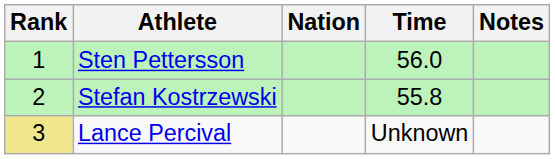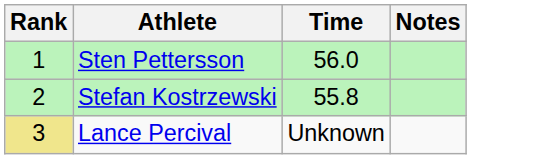 <table class="wikitable sortable" style="text-align:center">
 <tr>
 <th>Rank</th>
 <th>Athlete</th>
-<th>Nation</th>
 <th>Time</th>
 <th>Notes</th>
 </tr>
 <tr bgcolor=bbf3bb>
 <td>1</td>
 <td align=left><a href='#'>Sten Pettersson</a></td>
-<td align=left></td>
 <td>56.0</td>
 <td></td>
 </tr>
 <tr bgcolor=bbf3bb>
 <td>2</td>
 <td align=left><a href='#'>Stefan Kostrzewski</a></td>
-<td align=left></td>
 <td>55.8</td>
 <td></td>
 </tr>
 <tr>
 <td style="background: khaki;">3</td>
 <td align=left><a href='#'>Lance Percival</a></td>
-<td align=left></td>
 <td data-sort-value=60.0>Unknown</td>
 <td></td>
 </tr>
 </table>
